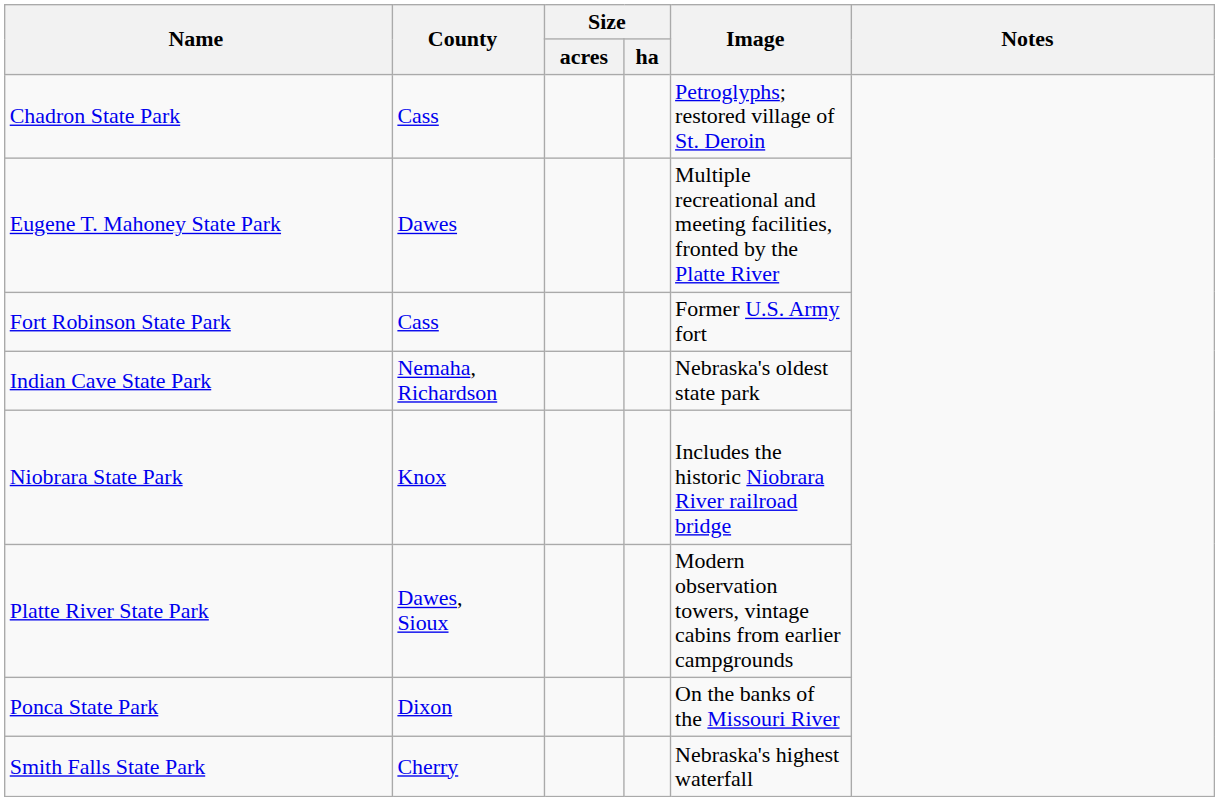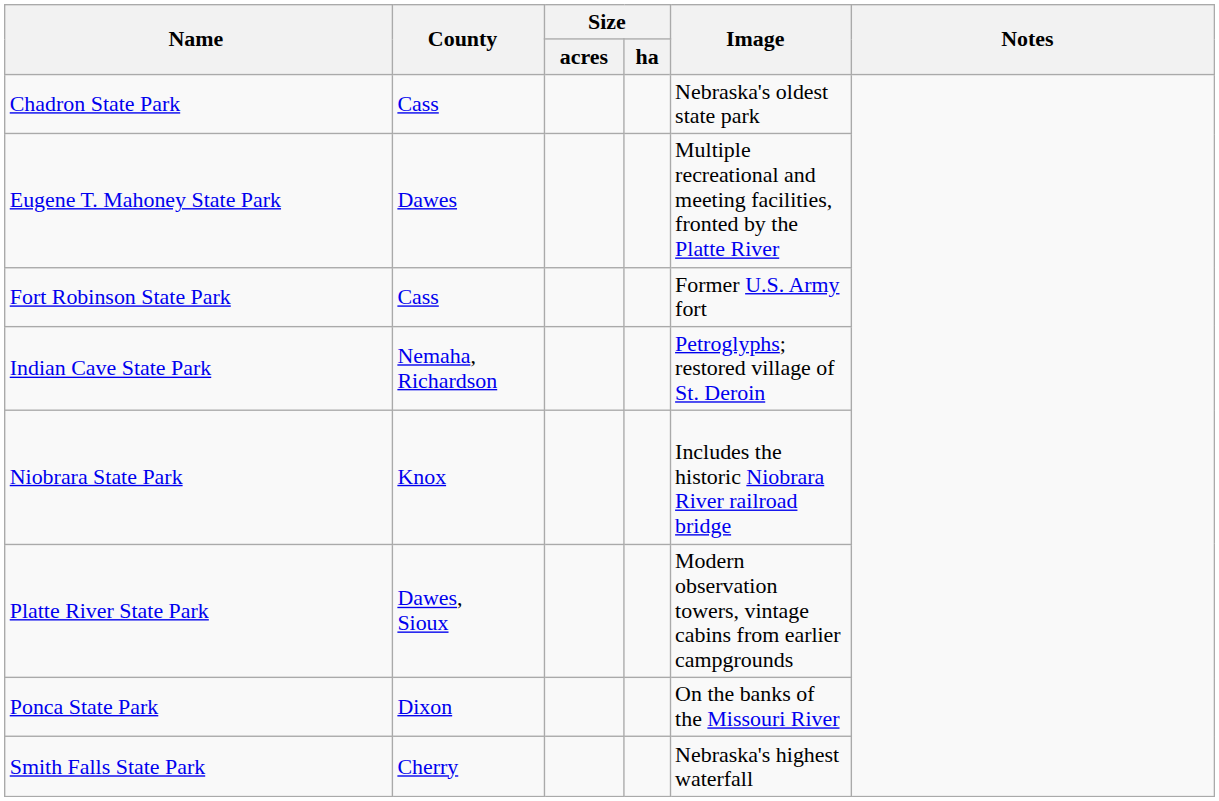 <table class="wikitable sortable" style="width:100%">
 <tr ->
 <th width="*" rowspan=2><strong>Name</strong> </th>
 <th width="*" rowspan=2><strong>County</strong>  </th>
 <th colspan=2>Size </th>
 <th width="15%" class="unsortable" rowspan=2><strong>Image</strong>  </th>
 <th width="30%" class="unsortable" rowspan=2><strong>Notes</strong>  </th>
 </tr>
 <tr ->
 <th>acres</th>
 <th>ha</th>
 </tr>
 <tr ->
 <td><a href='#'>Chadron State Park</a></td>
 <td><a href='#'>Cass</a></td>
 <td></td>
 <td></td>
-<td><a href='#'>Petroglyphs</a>; restored village of <a href='#'>St. Deroin</a></td>
+<td>Nebraska's oldest state park</td>
 </tr>
 <tr ->
 <td><a href='#'>Eugene T. Mahoney State Park</a></td>
 <td><a href='#'>Dawes</a></td>
 <td></td>
 <td></td>
 <td>Multiple recreational and meeting facilities, fronted by the <a href='#'>Platte River</a></td>
 </tr>
 <tr ->
 <td><a href='#'>Fort Robinson State Park</a></td>
 <td><a href='#'>Cass</a></td>
 <td></td>
 <td></td>
 <td>Former <a href='#'>U.S. Army</a> fort</td>
 </tr>
 <tr ->
 <td><a href='#'>Indian Cave State Park</a></td>
 <td><a href='#'>Nemaha</a>, <br><a href='#'>Richardson</a></td>
 <td></td>
 <td></td>
-<td>Nebraska's oldest state park</td>
+<td><a href='#'>Petroglyphs</a>; restored village of <a href='#'>St. Deroin</a></td>
 </tr>
 <tr ->
 <td><a href='#'>Niobrara State Park</a></td>
 <td><a href='#'>Knox</a></td>
 <td></td>
 <td></td>
 <td><br>Includes the historic <a href='#'>Niobrara River railroad bridge</a></td>
 </tr>
 <tr ->
 <td><a href='#'>Platte River State Park</a></td>
 <td><a href='#'>Dawes</a>, <br><a href='#'>Sioux</a></td>
 <td></td>
 <td></td>
 <td>Modern observation towers, vintage cabins from earlier campgrounds</td>
 </tr>
 <tr ->
 <td><a href='#'>Ponca State Park</a></td>
 <td><a href='#'>Dixon</a></td>
 <td></td>
 <td></td>
 <td>On the banks of the <a href='#'>Missouri River</a></td>
 </tr>
 <tr ->
 <td><a href='#'>Smith Falls State Park</a></td>
 <td><a href='#'>Cherry</a></td>
 <td></td>
 <td></td>
 <td>Nebraska's highest waterfall</td>
 </tr>
 </table>
